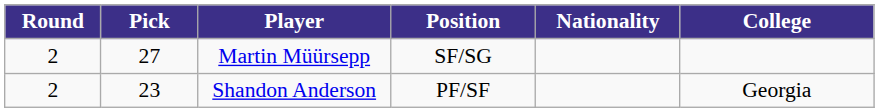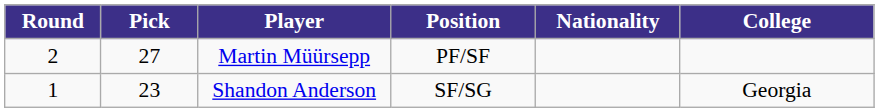 <table class="wikitable sortable sortable">
 <tr>
 <th style="background:#3C2F88; color:#FFFFFF;" width="10%">Round</th>
 <th style="background:#3C2F88; color:#FFFFFF" width="10%">Pick</th>
 <th style="background:#3C2F88; color:#FFFFFF" width="20%">Player</th>
 <th style="background:#3C2F88; color:#FFFFFF" width="15%">Position</th>
 <th style="background:#3C2F88; color:#FFFFFF" width="15%">Nationality</th>
 <th style="background:#3C2F88; color:#FFFFFF" width="20%">College</th>
 </tr>
 <tr style="text-align: center">
 <td>2</td>
 <td>27</td>
 <td><a href='#'>Martin Müürsepp</a></td>
-<td>SF/SG</td>
+<td>PF/SF</td>
 <td></td>
 <td></td>
 </tr>
 <tr style="text-align: center">
-<td>2</td>
+<td>1</td>
 <td>23</td>
 <td><a href='#'>Shandon Anderson</a></td>
-<td>PF/SF</td>
+<td>SF/SG</td>
 <td></td>
 <td>Georgia</td>
 </tr>
 </table>
